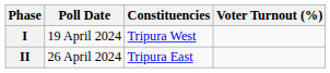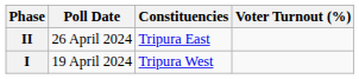 <table class="wikitable" style="margin:auto;;">
 <tr>
 <th>Phase</th>
 <th>Poll Date</th>
 <th>Constituencies</th>
 <th>Voter Turnout (%)</th>
 </tr>
 <tr>
+<th>II</th>
+<td>26 April 2024</td>
+<td><a href='#'>Tripura East</a></td>
+<td></td>
+</tr>
+<tr>
 <th>I</th>
 <td>19 April 2024</td>
 <td><a href='#'>Tripura West</a></td>
 <td></td>
 </tr>
-<tr>
-<th>II</th>
-<td>26 April 2024</td>
-<td><a href='#'>Tripura East</a></td>
-<td></td>
-</tr>
 </table>
